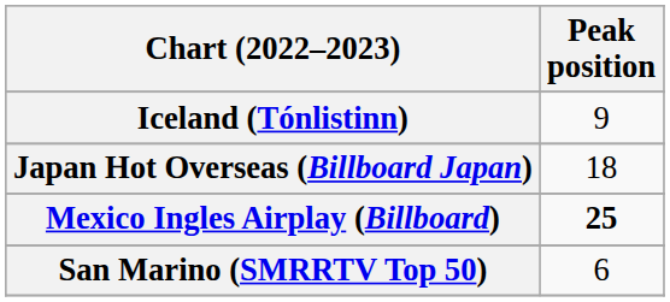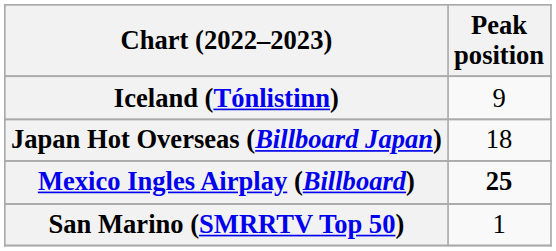 <table class="wikitable sortable plainrowheaders" style="text-align:center">
 <tr>
 <th scope="col">Chart (2022–2023)</th>
 <th scope="col">Peak<br>position</th>
 </tr>
 <tr>
 </tr>
 <tr>
 </tr>
 <tr>
 </tr>
 <tr>
 </tr>
 <tr>
 </tr>
 <tr>
 </tr>
 <tr>
 </tr>
 <tr>
 </tr>
 <tr>
 </tr>
 <tr>
 </tr>
 <tr>
 </tr>
 <tr>
 <th scope="row">Iceland (<a href='#'>Tónlistinn</a>)</th>
 <td>9</td>
 </tr>
 <tr>
 </tr>
 <tr>
 </tr>
 <tr>
 <th scope="row">Japan Hot Overseas (<em><a href='#'>Billboard Japan</a></em>)</th>
 <td>18</td>
 </tr>
 <tr>
 </tr>
 <tr>
 <th scope="row"><a href='#'>Mexico Ingles Airplay</a> (<em><a href='#'>Billboard</a></em>)</th>
 <td><strong>25</strong></td>
 </tr>
 <tr>
 </tr>
 <tr>
 </tr>
 <tr>
 </tr>
 <tr>
 <th scope="row">San Marino (<a href='#'>SMRRTV Top 50</a>)</th>
-<td>6</td>
+<td>1</td>
 </tr>
 <tr>
 </tr>
 <tr>
 </tr>
 <tr>
 </tr>
 <tr>
 </tr>
 <tr>
 </tr>
 <tr>
 </tr>
 <tr>
 </tr>
 <tr>
 </tr>
 <tr>
 </tr>
 <tr>
 </tr>
 </table>
